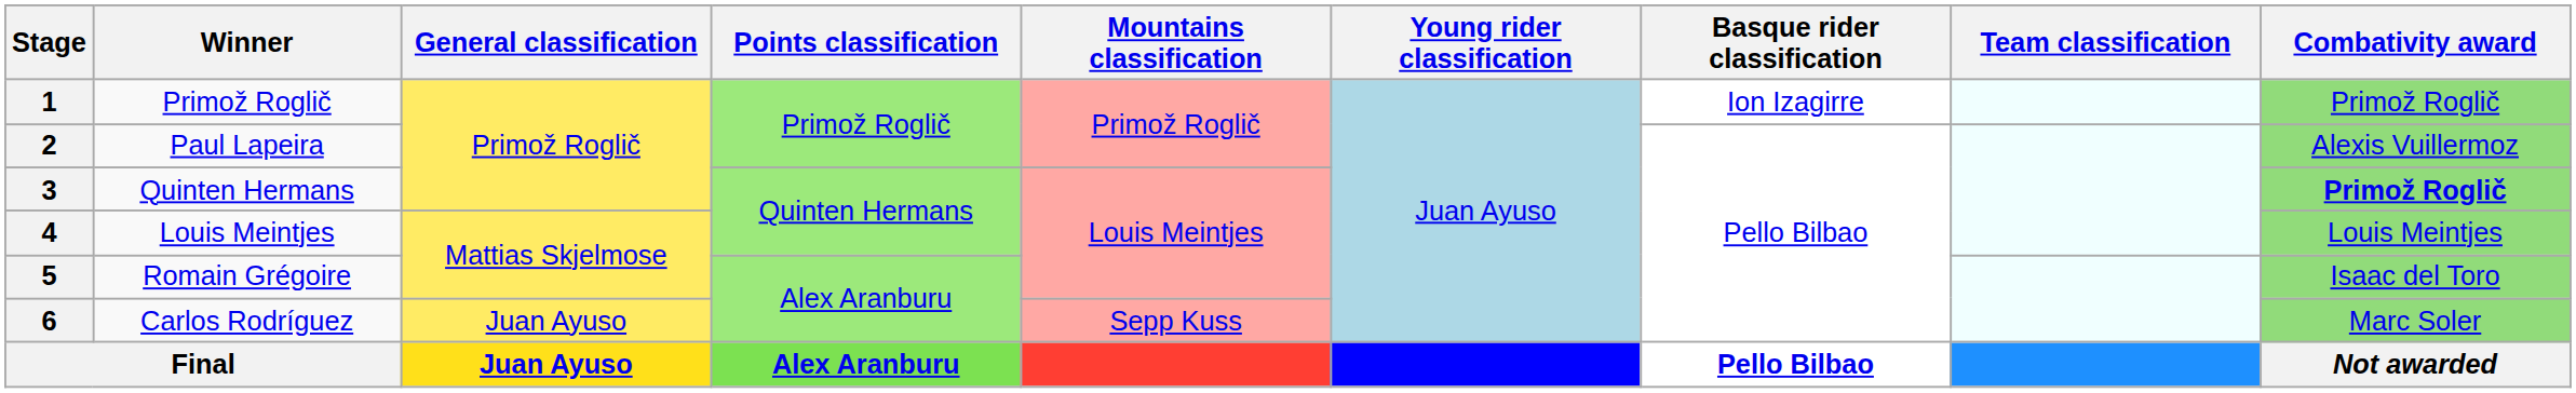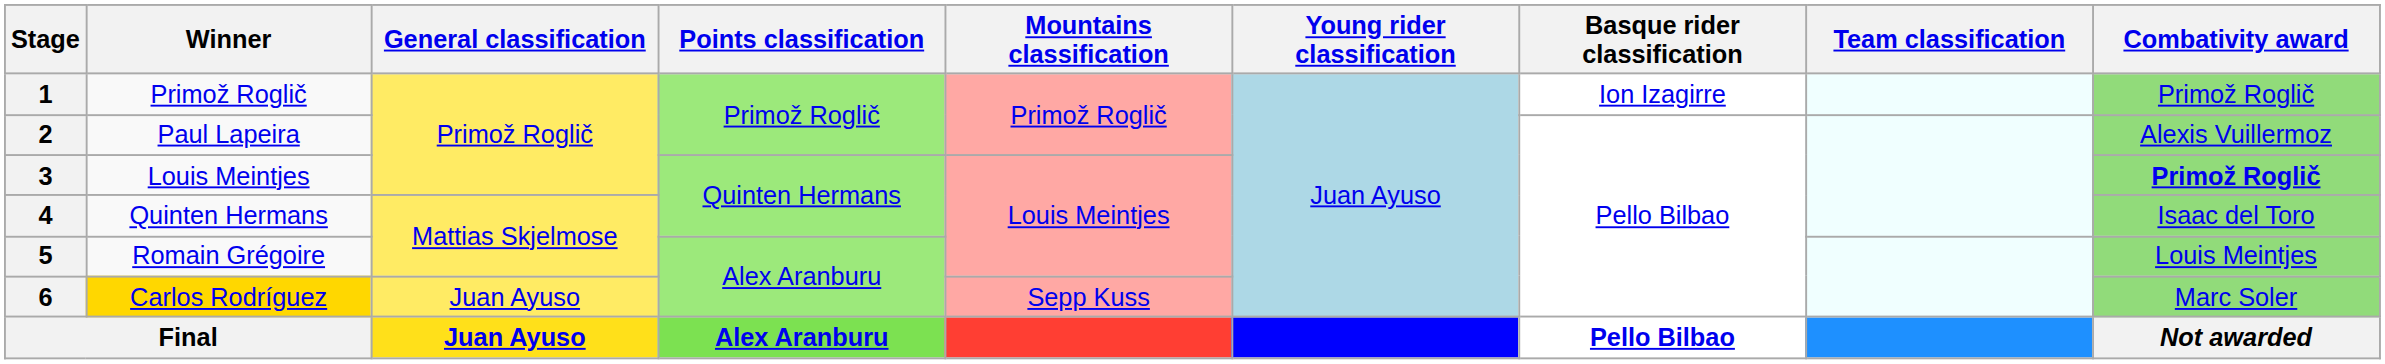 <table class="wikitable" style="text-align: center; font-size:smaller;">
 <tr style="background:#efefef;">
 <th style="width:1%;">Stage</th>
 <th style="width:12.25%;">Winner</th>
 <th style="width:12.25%;"><a href='#'>General classification</a><br></th>
 <th style="width:12.25%;"><a href='#'>Points classification</a><br></th>
 <th style="width:12.25%;"><a href='#'>Mountains classification</a><br></th>
 <th style="width:12.25%;"><a href='#'>Young rider classification</a><br></th>
 <th style="width:12.25%;">Basque rider classification</th>
 <th style="width:12.25%;"><a href='#'>Team classification</a><br></th>
 <th style="width:12.25%;"><a href='#'>Combativity award</a><br></th>
 </tr>
 <tr>
 <th>1</th>
 <td><a href='#'>Primož Roglič</a></td>
 <td style="background:#FFEB64;" rowspan="3"><a href='#'>Primož Roglič</a></td>
 <td style="background:#9CE97B;" rowspan="2"><a href='#'>Primož Roglič</a></td>
 <td style="background:#FFA8A4;" rowspan="2"><a href='#'>Primož Roglič</a></td>
 <td style="background:lightblue;" rowspan="6"><a href='#'>Juan Ayuso</a></td>
 <td style="background:white;"><a href='#'>Ion Izagirre</a></td>
 <td style="background:azure;"></td>
 <td style="background:#91DB7A;"><a href='#'>Primož Roglič</a></td>
 </tr>
 <tr>
 <th>2</th>
 <td><a href='#'>Paul Lapeira</a></td>
 <td style="background:white;" rowspan="5"><a href='#'>Pello Bilbao</a></td>
 <td style="background:azure;" rowspan="3"></td>
 <td style="background:#91DB7A;"><a href='#'>Alexis Vuillermoz</a></td>
 </tr>
 <tr>
 <th>3</th>
-<td><a href='#'>Quinten Hermans</a></td>
+<td><a href='#'>Louis Meintjes</a></td>
 <td style="background:#9CE97B;" rowspan="2"><a href='#'>Quinten Hermans</a></td>
 <td style="background:#FFA8A4;" rowspan="3"><a href='#'>Louis Meintjes</a></td>
 <td style="background:#91DB7A;"><strong><a href='#'>Primož Roglič</a></strong></td>
 </tr>
 <tr>
 <th>4</th>
-<td><a href='#'>Louis Meintjes</a></td>
+<td><a href='#'>Quinten Hermans</a></td>
 <td style="background:#FFEB64;" rowspan="2"><a href='#'>Mattias Skjelmose</a></td>
-<td style="background:#91DB7A;"><a href='#'>Louis Meintjes</a></td>
+<td style="background:#91DB7A;"><a href='#'>Isaac del Toro</a></td>
 </tr>
 <tr>
 <th>5</th>
 <td><a href='#'>Romain Grégoire</a></td>
 <td style="background:#9CE97B;" rowspan="2"><a href='#'>Alex Aranburu</a></td>
 <td style="background:azure;" rowspan="2"></td>
-<td style="background:#91DB7A;"><a href='#'>Isaac del Toro</a></td>
+<td style="background:#91DB7A;"><a href='#'>Louis Meintjes</a></td>
 </tr>
 <tr>
 <th>6</th>
-<td><a href='#'>Carlos Rodríguez</a></td>
+<td style="background: gold;"><a href='#'>Carlos Rodríguez</a></td>
 <td style="background:#FFEB64;"><a href='#'>Juan Ayuso</a></td>
 <td style="background:#FFA8A4;"><a href='#'>Sepp Kuss</a></td>
 <td style="background:#91DB7A;"><a href='#'>Marc Soler</a></td>
 </tr>
 <tr>
 <th colspan="2">Final</th>
 <th style="background:#FFE01A;"><a href='#'>Juan Ayuso</a></th>
 <th style="background:#7CE151;"><a href='#'>Alex Aranburu</a></th>
 <th style="background:#FF3E33;"></th>
 <th style="background:blue;"></th>
 <th style="background:white;"><a href='#'>Pello Bilbao</a></th>
 <th style="background:dodgerblue;"></th>
 <th><em>Not awarded</em></th>
 </tr>
 </table>
